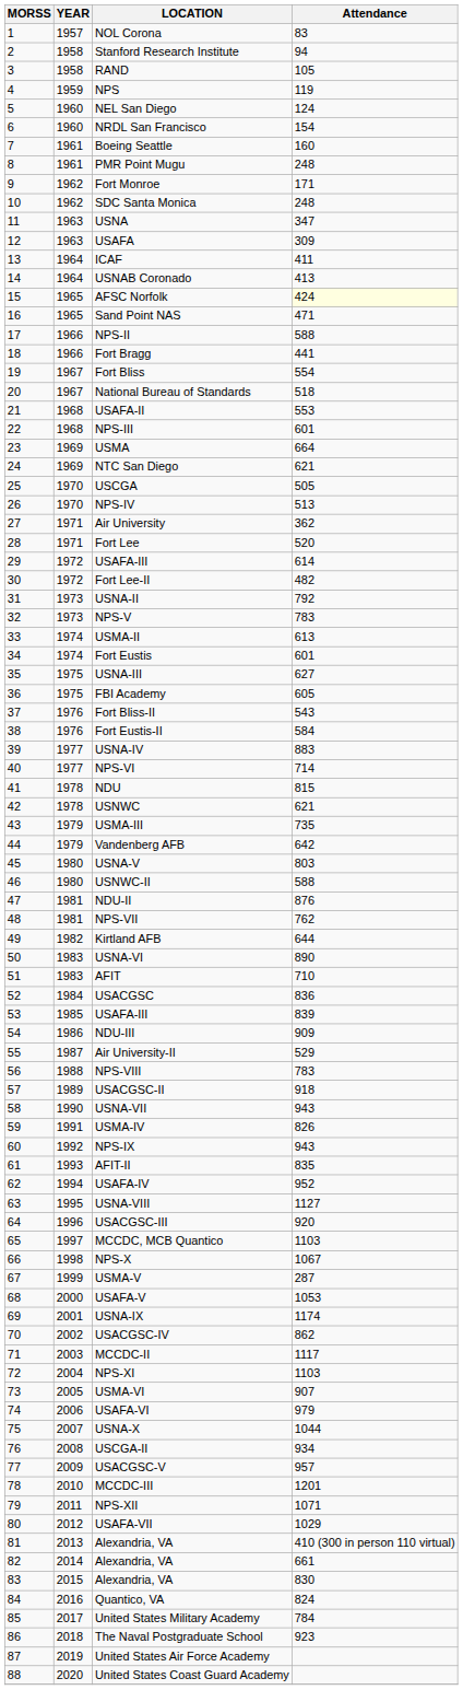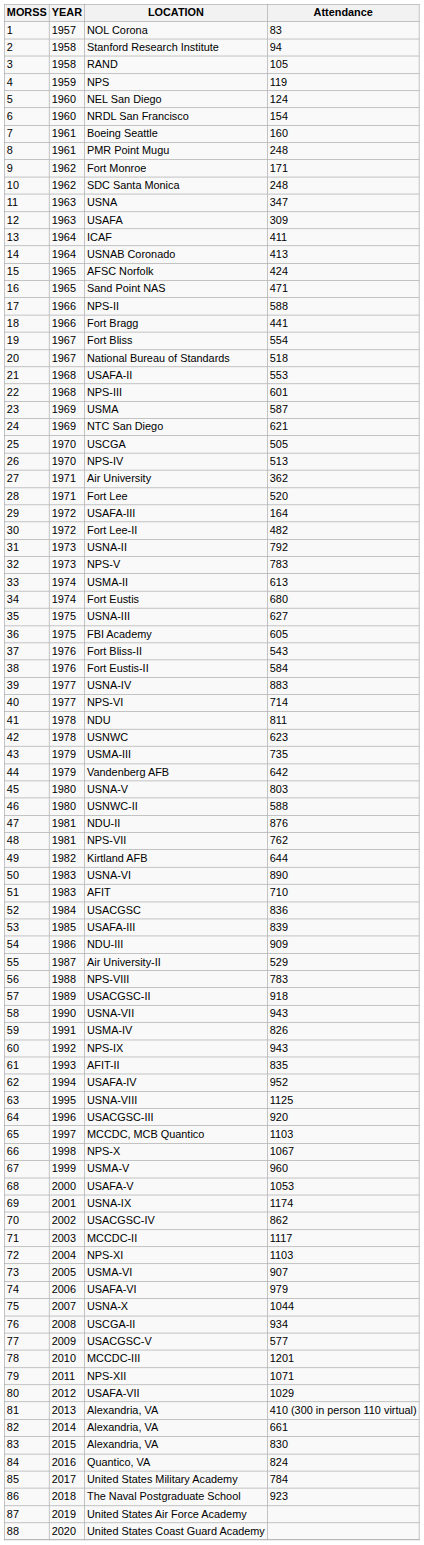 <table class="wikitable mw-collapsible mw-collapsed">
 <tr>
 <th>MORSS</th>
 <th>YEAR</th>
 <th>LOCATION</th>
 <th>Attendance</th>
 </tr>
 <tr>
 <td>1</td>
 <td>1957</td>
 <td>NOL Corona</td>
 <td>83</td>
 </tr>
 <tr>
 <td>2</td>
 <td>1958</td>
 <td>Stanford Research Institute</td>
 <td>94</td>
 </tr>
 <tr>
 <td>3</td>
 <td>1958</td>
 <td>RAND</td>
 <td>105</td>
 </tr>
 <tr>
 <td>4</td>
 <td>1959</td>
 <td>NPS</td>
 <td>119</td>
 </tr>
 <tr>
 <td>5</td>
 <td>1960</td>
 <td>NEL San Diego</td>
 <td>124</td>
 </tr>
 <tr>
 <td>6</td>
 <td>1960</td>
 <td>NRDL San Francisco</td>
 <td>154</td>
 </tr>
 <tr>
 <td>7</td>
 <td>1961</td>
 <td>Boeing Seattle</td>
 <td>160</td>
 </tr>
 <tr>
 <td>8</td>
 <td>1961</td>
 <td>PMR Point Mugu</td>
 <td>248</td>
 </tr>
 <tr>
 <td>9</td>
 <td>1962</td>
 <td>Fort Monroe</td>
 <td>171</td>
 </tr>
 <tr>
 <td>10</td>
 <td>1962</td>
 <td>SDC Santa Monica</td>
 <td>248</td>
 </tr>
 <tr>
 <td>11</td>
 <td>1963</td>
 <td>USNA</td>
 <td>347</td>
 </tr>
 <tr>
 <td>12</td>
 <td>1963</td>
 <td>USAFA</td>
 <td>309</td>
 </tr>
 <tr>
 <td>13</td>
 <td>1964</td>
 <td>ICAF</td>
 <td>411</td>
 </tr>
 <tr>
 <td>14</td>
 <td>1964</td>
 <td>USNAB Coronado</td>
 <td>413</td>
 </tr>
 <tr>
 <td>15</td>
 <td>1965</td>
 <td>AFSC Norfolk</td>
-<td style="background: lightyellow;">424</td>
+<td>424</td>
 </tr>
 <tr>
 <td>16</td>
 <td>1965</td>
 <td>Sand Point NAS</td>
 <td>471</td>
 </tr>
 <tr>
 <td>17</td>
 <td>1966</td>
 <td>NPS-II</td>
 <td>588</td>
 </tr>
 <tr>
 <td>18</td>
 <td>1966</td>
 <td>Fort Bragg</td>
 <td>441</td>
 </tr>
 <tr>
 <td>19</td>
 <td>1967</td>
 <td>Fort Bliss</td>
 <td>554</td>
 </tr>
 <tr>
 <td>20</td>
 <td>1967</td>
 <td>National Bureau of Standards</td>
 <td>518</td>
 </tr>
 <tr>
 <td>21</td>
 <td>1968</td>
 <td>USAFA-II</td>
 <td>553</td>
 </tr>
 <tr>
 <td>22</td>
 <td>1968</td>
 <td>NPS-III</td>
 <td>601</td>
 </tr>
 <tr>
 <td>23</td>
 <td>1969</td>
 <td>USMA</td>
-<td>664</td>
+<td>587</td>
 </tr>
 <tr>
 <td>24</td>
 <td>1969</td>
 <td>NTC San Diego</td>
 <td>621</td>
 </tr>
 <tr>
 <td>25</td>
 <td>1970</td>
 <td>USCGA</td>
 <td>505</td>
 </tr>
 <tr>
 <td>26</td>
 <td>1970</td>
 <td>NPS-IV</td>
 <td>513</td>
 </tr>
 <tr>
 <td>27</td>
 <td>1971</td>
 <td>Air University</td>
 <td>362</td>
 </tr>
 <tr>
 <td>28</td>
 <td>1971</td>
 <td>Fort Lee</td>
 <td>520</td>
 </tr>
 <tr>
 <td>29</td>
 <td>1972</td>
 <td>USAFA-III</td>
-<td>614</td>
+<td>164</td>
 </tr>
 <tr>
 <td>30</td>
 <td>1972</td>
 <td>Fort Lee-II</td>
 <td>482</td>
 </tr>
 <tr>
 <td>31</td>
 <td>1973</td>
 <td>USNA-II</td>
 <td>792</td>
 </tr>
 <tr>
 <td>32</td>
 <td>1973</td>
 <td>NPS-V</td>
 <td>783</td>
 </tr>
 <tr>
 <td>33</td>
 <td>1974</td>
 <td>USMA-II</td>
 <td>613</td>
 </tr>
 <tr>
 <td>34</td>
 <td>1974</td>
 <td>Fort Eustis</td>
-<td>601</td>
+<td>680</td>
 </tr>
 <tr>
 <td>35</td>
 <td>1975</td>
 <td>USNA-III</td>
 <td>627</td>
 </tr>
 <tr>
 <td>36</td>
 <td>1975</td>
 <td>FBI Academy</td>
 <td>605</td>
 </tr>
 <tr>
 <td>37</td>
 <td>1976</td>
 <td>Fort Bliss-II</td>
 <td>543</td>
 </tr>
 <tr>
 <td>38</td>
 <td>1976</td>
 <td>Fort Eustis-II</td>
 <td>584</td>
 </tr>
 <tr>
 <td>39</td>
 <td>1977</td>
 <td>USNA-IV</td>
 <td>883</td>
 </tr>
 <tr>
 <td>40</td>
 <td>1977</td>
 <td>NPS-VI</td>
 <td>714</td>
 </tr>
 <tr>
 <td>41</td>
 <td>1978</td>
 <td>NDU</td>
-<td>815</td>
+<td>811</td>
 </tr>
 <tr>
 <td>42</td>
 <td>1978</td>
 <td>USNWC</td>
-<td>621</td>
+<td>623</td>
 </tr>
 <tr>
 <td>43</td>
 <td>1979</td>
 <td>USMA-III</td>
 <td>735</td>
 </tr>
 <tr>
 <td>44</td>
 <td>1979</td>
 <td>Vandenberg AFB</td>
 <td>642</td>
 </tr>
 <tr>
 <td>45</td>
 <td>1980</td>
 <td>USNA-V</td>
 <td>803</td>
 </tr>
 <tr>
 <td>46</td>
 <td>1980</td>
 <td>USNWC-II</td>
 <td>588</td>
 </tr>
 <tr>
 <td>47</td>
 <td>1981</td>
 <td>NDU-II</td>
 <td>876</td>
 </tr>
 <tr>
 <td>48</td>
 <td>1981</td>
 <td>NPS-VII</td>
 <td>762</td>
 </tr>
 <tr>
 <td>49</td>
 <td>1982</td>
 <td>Kirtland AFB</td>
 <td>644</td>
 </tr>
 <tr>
 <td>50</td>
 <td>1983</td>
 <td>USNA-VI</td>
 <td>890</td>
 </tr>
 <tr>
 <td>51</td>
 <td>1983</td>
 <td>AFIT</td>
 <td>710</td>
 </tr>
 <tr>
 <td>52</td>
 <td>1984</td>
 <td>USACGSC</td>
 <td>836</td>
 </tr>
 <tr>
 <td>53</td>
 <td>1985</td>
 <td>USAFA-III</td>
 <td>839</td>
 </tr>
 <tr>
 <td>54</td>
 <td>1986</td>
 <td>NDU-III</td>
 <td>909</td>
 </tr>
 <tr>
 <td>55</td>
 <td>1987</td>
 <td>Air University-II</td>
 <td>529</td>
 </tr>
 <tr>
 <td>56</td>
 <td>1988</td>
 <td>NPS-VIII</td>
 <td>783</td>
 </tr>
 <tr>
 <td>57</td>
 <td>1989</td>
 <td>USACGSC-II</td>
 <td>918</td>
 </tr>
 <tr>
 <td>58</td>
 <td>1990</td>
 <td>USNA-VII</td>
 <td>943</td>
 </tr>
 <tr>
 <td>59</td>
 <td>1991</td>
 <td>USMA-IV</td>
 <td>826</td>
 </tr>
 <tr>
 <td>60</td>
 <td>1992</td>
 <td>NPS-IX</td>
 <td>943</td>
 </tr>
 <tr>
 <td>61</td>
 <td>1993</td>
 <td>AFIT-II</td>
 <td>835</td>
 </tr>
 <tr>
 <td>62</td>
 <td>1994</td>
 <td>USAFA-IV</td>
 <td>952</td>
 </tr>
 <tr>
 <td>63</td>
 <td>1995</td>
 <td>USNA-VIII</td>
-<td>1127</td>
+<td>1125</td>
 </tr>
 <tr>
 <td>64</td>
 <td>1996</td>
 <td>USACGSC-III</td>
 <td>920</td>
 </tr>
 <tr>
 <td>65</td>
 <td>1997</td>
 <td>MCCDC, MCB Quantico</td>
 <td>1103</td>
 </tr>
 <tr>
 <td>66</td>
 <td>1998</td>
 <td>NPS-X</td>
 <td>1067</td>
 </tr>
 <tr>
 <td>67</td>
 <td>1999</td>
 <td>USMA-V</td>
-<td>287</td>
+<td>960</td>
 </tr>
 <tr>
 <td>68</td>
 <td>2000</td>
 <td>USAFA-V</td>
 <td>1053</td>
 </tr>
 <tr>
 <td>69</td>
 <td>2001</td>
 <td>USNA-IX</td>
 <td>1174</td>
 </tr>
 <tr>
 <td>70</td>
 <td>2002</td>
 <td>USACGSC-IV</td>
 <td>862</td>
 </tr>
 <tr>
 <td>71</td>
 <td>2003</td>
 <td>MCCDC-II</td>
 <td>1117</td>
 </tr>
 <tr>
 <td>72</td>
 <td>2004</td>
 <td>NPS-XI</td>
 <td>1103</td>
 </tr>
 <tr>
 <td>73</td>
 <td>2005</td>
 <td>USMA-VI</td>
 <td>907</td>
 </tr>
 <tr>
 <td>74</td>
 <td>2006</td>
 <td>USAFA-VI</td>
 <td>979</td>
 </tr>
 <tr>
 <td>75</td>
 <td>2007</td>
 <td>USNA-X</td>
 <td>1044</td>
 </tr>
 <tr>
 <td>76</td>
 <td>2008</td>
 <td>USCGA-II</td>
 <td>934</td>
 </tr>
 <tr>
 <td>77</td>
 <td>2009</td>
 <td>USACGSC-V</td>
-<td>957</td>
+<td>577</td>
 </tr>
 <tr>
 <td>78</td>
 <td>2010</td>
 <td>MCCDC-III</td>
 <td>1201</td>
 </tr>
 <tr>
 <td>79</td>
 <td>2011</td>
 <td>NPS-XII</td>
 <td>1071</td>
 </tr>
 <tr>
 <td>80</td>
 <td>2012</td>
 <td>USAFA-VII</td>
 <td>1029</td>
 </tr>
 <tr>
 <td>81</td>
 <td>2013</td>
 <td>Alexandria, VA</td>
 <td>410 (300 in person 110 virtual)</td>
 </tr>
 <tr>
 <td>82</td>
 <td>2014</td>
 <td>Alexandria, VA</td>
 <td>661</td>
 </tr>
 <tr>
 <td>83</td>
 <td>2015</td>
 <td>Alexandria, VA</td>
 <td>830</td>
 </tr>
 <tr>
 <td>84</td>
 <td>2016</td>
 <td>Quantico, VA</td>
 <td>824</td>
 </tr>
 <tr>
 <td>85</td>
 <td>2017</td>
 <td>United States Military Academy</td>
 <td>784</td>
 </tr>
 <tr>
 <td>86</td>
 <td>2018</td>
 <td>The Naval Postgraduate School</td>
 <td>923</td>
 </tr>
 <tr>
 <td>87</td>
 <td>2019</td>
 <td>United States Air Force Academy</td>
 <td></td>
 </tr>
 <tr>
 <td>88</td>
 <td>2020</td>
 <td>United States Coast Guard Academy</td>
 <td></td>
 </tr>
 <tr>
 </tr>
 </table>
